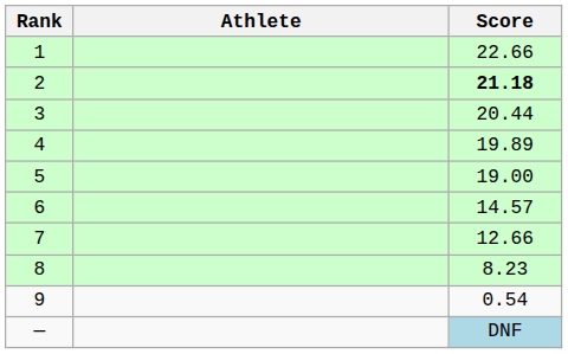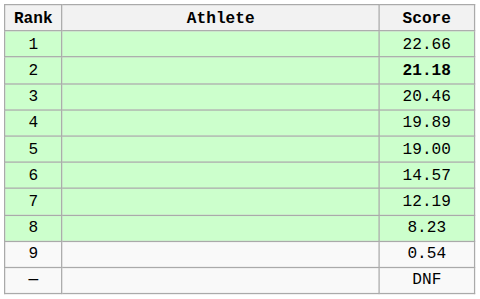 <table class=wikitable style="text-align:center">
 <tr>
 <th width=40>Rank</th>
 <th width=250>Athlete</th>
 <th width=70>Score</th>
 </tr>
 <tr bgcolor=ccffcc>
 <td>1</td>
 <td align=left></td>
 <td>22.66</td>
 </tr>
 <tr bgcolor=ccffcc>
 <td>2</td>
 <td align=left></td>
 <td><strong>21.18</strong></td>
 </tr>
 <tr bgcolor=ccffcc>
 <td>3</td>
 <td align=left></td>
-<td>20.44</td>
+<td>20.46</td>
 </tr>
 <tr bgcolor=ccffcc>
 <td>4</td>
 <td align=left></td>
 <td>19.89</td>
 </tr>
 <tr bgcolor=ccffcc>
 <td>5</td>
 <td align=left></td>
 <td>19.00</td>
 </tr>
 <tr bgcolor=ccffcc>
 <td>6</td>
 <td align=left></td>
 <td>14.57</td>
 </tr>
 <tr bgcolor=ccffcc>
 <td>7</td>
 <td align=left></td>
-<td>12.66</td>
+<td>12.19</td>
 </tr>
 <tr bgcolor=ccffcc>
 <td>8</td>
 <td align=left></td>
 <td>8.23</td>
 </tr>
 <tr>
 <td>9</td>
 <td align=left></td>
 <td>0.54</td>
 </tr>
 <tr>
 <td>—</td>
 <td align=left></td>
-<td style="background: lightblue;">DNF</td>
+<td>DNF</td>
 </tr>
 </table>
